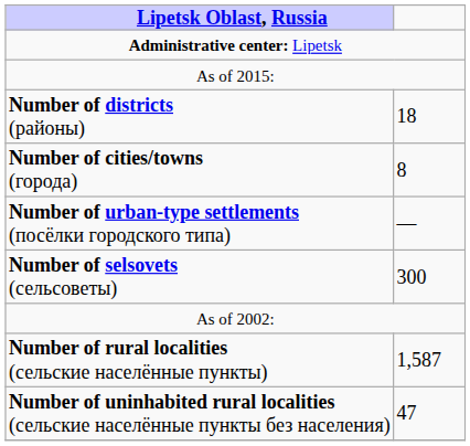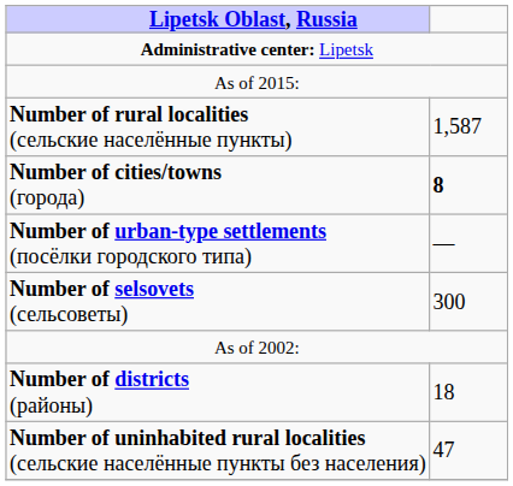 <table border=1 align="right" cellpadding=2 cellspacing=0 style="margin: 0 0 1em 1em; background: #f9f9f9; border: 1px #aaa solid; border-collapse: collapse; font-size: 95%;">
 <tr>
 <th bgcolor="#ccccff" style="padding:0 0 0 50px;"><a href='#'>Lipetsk Oblast</a>, <a href='#'>Russia</a></th>
 <td width="50px"></td>
 </tr>
 <tr>
 <td colspan=2 align="center"><small><strong>Administrative center:</strong> <a href='#'>Lipetsk</a></small></td>
 </tr>
 <tr>
 <td colspan=2 align="center"><small>As of 2015:</small></td>
 </tr>
 <tr>
-<td><strong>Number of <a href='#'>districts</a></strong><br>(районы)</td>
-<td>18</td>
+<td><strong>Number of rural localities</strong><br>(сельские населённые пункты)</td>
+<td>1,587</td>
 </tr>
 <tr>
 <td><strong>Number of cities/towns</strong><br>(города)</td>
-<td>8</td>
+<td><strong>8</strong></td>
 </tr>
 <tr>
 <td><strong>Number of <a href='#'>urban-type settlements</a></strong><br>(посёлки городского типа)</td>
 <td>—</td>
 </tr>
 <tr>
 <td><strong>Number of <a href='#'>selsovets</a></strong><br>(сельсоветы)</td>
 <td>300</td>
 </tr>
 <tr>
 <td colspan=2 align="center"><small>As of 2002:</small></td>
 </tr>
 <tr>
-<td><strong>Number of rural localities</strong><br>(сельские населённые пункты)</td>
-<td>1,587</td>
+<td><strong>Number of <a href='#'>districts</a></strong><br>(районы)</td>
+<td>18</td>
 </tr>
 <tr>
 <td><strong>Number of uninhabited rural localities</strong><br>(сельские населённые пункты без населения)</td>
 <td>47</td>
 </tr>
 <tr>
 </tr>
 </table>
